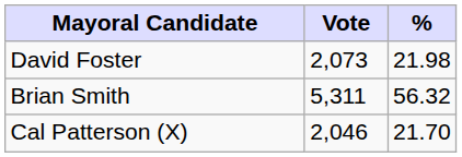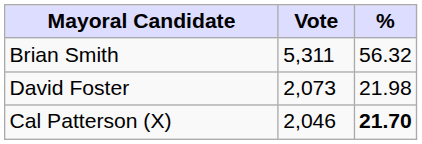 <table class="wikitable">
 <tr>
 <th style="background:#ddf; width:200px;">Mayoral Candidate</th>
 <th style="background:#ddf; width:50px;">Vote</th>
 <th style="background:#ddf; width:30px;">%</th>
 </tr>
 <tr>
+<td>Brian Smith</td>
+<td>5,311</td>
+<td>56.32</td>
+</tr>
+<tr>
 <td>David Foster</td>
 <td>2,073</td>
 <td>21.98</td>
 </tr>
 <tr>
-<td>Brian Smith</td>
-<td>5,311</td>
-<td>56.32</td>
-</tr>
-<tr>
 <td>Cal Patterson (X)</td>
 <td>2,046</td>
-<td>21.70</td>
+<td><strong>21.70</strong></td>
 </tr>
 </table>
